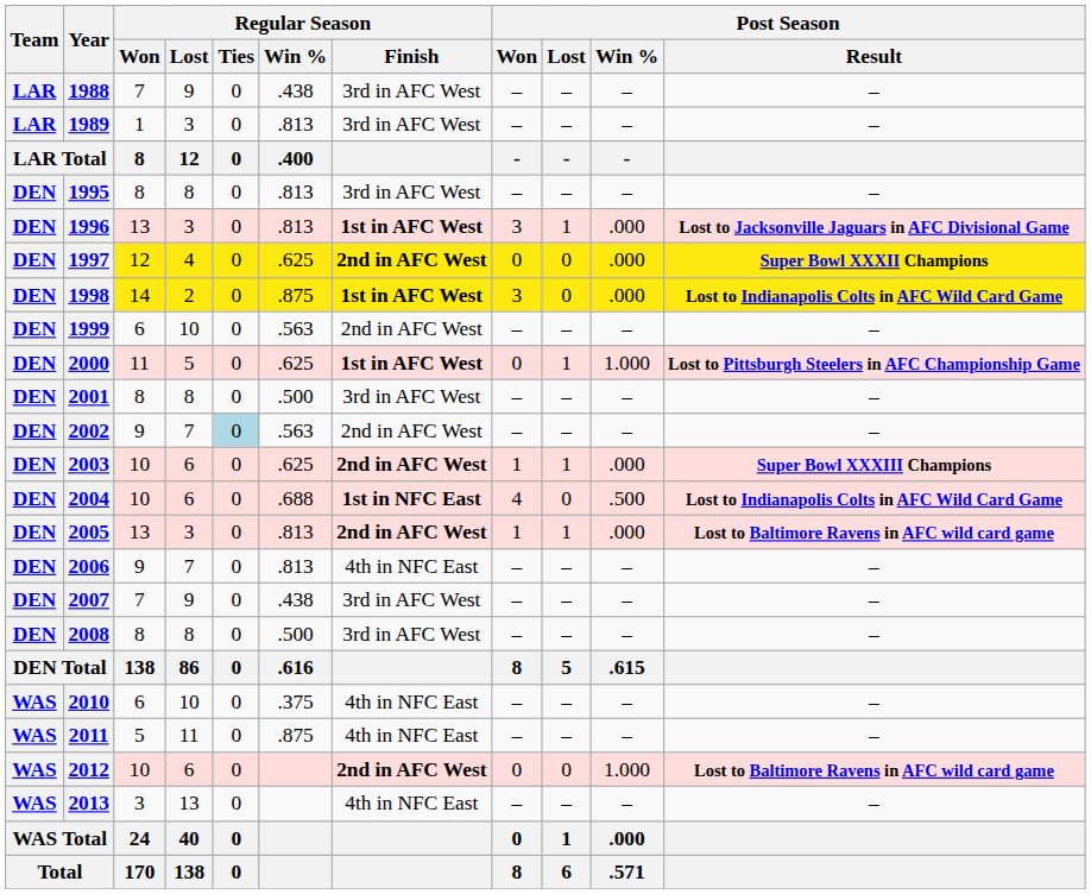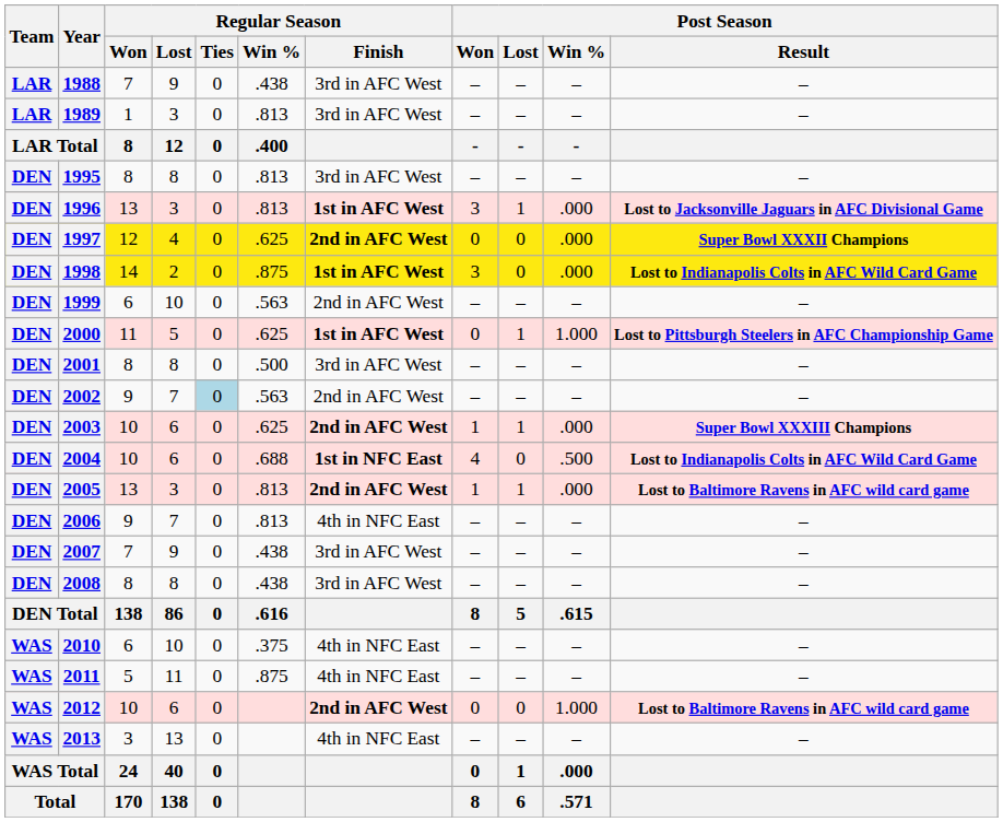 <table class="wikitable" style="font-size: 95%; text-align:center;">
 <tr>
 <th rowspan="2">Team</th>
 <th rowspan="2">Year</th>
 <th colspan="5">Regular Season</th>
 <th colspan="4">Post Season</th>
 </tr>
 <tr>
 <th>Won</th>
 <th>Lost</th>
 <th>Ties</th>
 <th>Win %</th>
 <th>Finish</th>
 <th>Won</th>
 <th>Lost</th>
 <th>Win %</th>
 <th>Result</th>
 </tr>
 <tr>
 <th><a href='#'>LAR</a></th>
 <th><a href='#'>1988</a></th>
 <td>7</td>
 <td>9</td>
 <td>0</td>
 <td>.438</td>
 <td>3rd in AFC West</td>
 <td>–</td>
 <td>–</td>
 <td>–</td>
 <td>–</td>
 </tr>
 <tr>
 <th><a href='#'>LAR</a></th>
 <th><a href='#'>1989</a></th>
 <td>1</td>
 <td>3</td>
 <td>0</td>
 <td>.813</td>
 <td>3rd in AFC West</td>
 <td>–</td>
 <td>–</td>
 <td>–</td>
 <td>–</td>
 </tr>
 <tr>
 <th colspan="2">LAR Total</th>
 <th>8</th>
 <th>12</th>
 <th>0</th>
 <th>.400</th>
 <th></th>
 <th>-</th>
 <th>-</th>
 <th>-</th>
 <th></th>
 </tr>
 <tr>
 <th><a href='#'>DEN</a></th>
 <th><a href='#'>1995</a></th>
 <td>8</td>
 <td>8</td>
 <td>0</td>
 <td>.813</td>
 <td>3rd in AFC West</td>
 <td>–</td>
 <td>–</td>
 <td>–</td>
 <td>–</td>
 </tr>
 <tr ! style="background:#fdd;">
 <th><a href='#'>DEN</a></th>
 <th><a href='#'>1996</a></th>
 <td>13</td>
 <td>3</td>
 <td>0</td>
 <td>.813</td>
 <td><strong>1st in AFC West</strong></td>
 <td>3</td>
 <td>1</td>
 <td>.000</td>
 <td><small><strong>Lost to <a href='#'>Jacksonville Jaguars</a> in <a href='#'>AFC Divisional Game</a></strong></small></td>
 </tr>
 <tr ! style="background:#FDE910;">
 <th><a href='#'>DEN</a></th>
 <th><a href='#'>1997</a></th>
 <td>12</td>
 <td>4</td>
 <td>0</td>
 <td>.625</td>
 <td><strong>2nd in AFC West</strong></td>
 <td>0</td>
 <td>0</td>
 <td>.000</td>
 <td><small><strong><a href='#'>Super Bowl XXXII</a> Champions</strong></small></td>
 </tr>
 <tr ! style="background:#FDE910;">
 <th><a href='#'>DEN</a></th>
 <th><a href='#'>1998</a></th>
 <td>14</td>
 <td>2</td>
 <td>0</td>
 <td>.875</td>
 <td><strong>1st in AFC West</strong></td>
 <td>3</td>
 <td>0</td>
 <td>.000</td>
 <td><small><strong>Lost to <a href='#'>Indianapolis Colts</a> in <a href='#'>AFC Wild Card Game</a></strong></small></td>
 </tr>
 <tr>
 <th><a href='#'>DEN</a></th>
 <th><a href='#'>1999</a></th>
 <td>6</td>
 <td>10</td>
 <td>0</td>
 <td>.563</td>
 <td>2nd in AFC West</td>
 <td>–</td>
 <td>–</td>
 <td>–</td>
 <td>–</td>
 </tr>
 <tr ! style="background:#fdd;">
 <th><a href='#'>DEN</a></th>
 <th><a href='#'>2000</a></th>
 <td>11</td>
 <td>5</td>
 <td>0</td>
 <td>.625</td>
 <td><strong>1st in AFC West</strong></td>
 <td>0</td>
 <td>1</td>
 <td>1.000</td>
 <td><small><strong>Lost to <a href='#'>Pittsburgh Steelers</a> in <a href='#'>AFC Championship Game</a></strong></small></td>
 </tr>
 <tr>
 <th><a href='#'>DEN</a></th>
 <th><a href='#'>2001</a></th>
 <td>8</td>
 <td>8</td>
 <td>0</td>
 <td>.500</td>
 <td>3rd in AFC West</td>
 <td>–</td>
 <td>–</td>
 <td>–</td>
 <td>–</td>
 </tr>
 <tr>
 <th><a href='#'>DEN</a></th>
 <th><a href='#'>2002</a></th>
 <td>9</td>
 <td>7</td>
 <td style="background: lightblue;">0</td>
 <td>.563</td>
 <td>2nd in AFC West</td>
 <td>–</td>
 <td>–</td>
 <td>–</td>
 <td>–</td>
 </tr>
 <tr ! style="background:#fdd;">
 <th><a href='#'>DEN</a></th>
 <th><a href='#'>2003</a></th>
 <td>10</td>
 <td>6</td>
 <td>0</td>
 <td>.625</td>
 <td><strong>2nd in AFC West</strong></td>
 <td>1</td>
 <td>1</td>
 <td>.000</td>
 <td><small><strong><a href='#'>Super Bowl XXXIII</a> Champions</strong></small></td>
 </tr>
 <tr ! style="background:#fdd;">
 <th><a href='#'>DEN</a></th>
 <th><a href='#'>2004</a></th>
 <td>10</td>
 <td>6</td>
 <td>0</td>
 <td>.688</td>
 <td><strong>1st in NFC East</strong></td>
 <td>4</td>
 <td>0</td>
 <td>.500</td>
 <td><small><strong>Lost to <a href='#'>Indianapolis Colts</a> in <a href='#'>AFC Wild Card Game</a></strong></small></td>
 </tr>
 <tr ! style="background:#fdd;">
 <th><a href='#'>DEN</a></th>
 <th><a href='#'>2005</a></th>
 <td>13</td>
 <td>3</td>
 <td>0</td>
 <td>.813</td>
 <td><strong>2nd in AFC West</strong></td>
 <td>1</td>
 <td>1</td>
 <td>.000</td>
 <td><small><strong>Lost to <a href='#'>Baltimore Ravens</a> in <a href='#'>AFC wild card game</a></strong></small></td>
 </tr>
 <tr>
 <th><a href='#'>DEN</a></th>
 <th><a href='#'>2006</a></th>
 <td>9</td>
 <td>7</td>
 <td>0</td>
 <td>.813</td>
 <td>4th in NFC East</td>
 <td>–</td>
 <td>–</td>
 <td>–</td>
 <td>–</td>
 </tr>
 <tr>
 <th><a href='#'>DEN</a></th>
 <th><a href='#'>2007</a></th>
 <td>7</td>
 <td>9</td>
 <td>0</td>
 <td>.438</td>
 <td>3rd in AFC West</td>
 <td>–</td>
 <td>–</td>
 <td>–</td>
 <td>–</td>
 </tr>
 <tr>
 <th><a href='#'>DEN</a></th>
 <th><a href='#'>2008</a></th>
 <td>8</td>
 <td>8</td>
 <td>0</td>
-<td>.500</td>
+<td>.438</td>
 <td>3rd in AFC West</td>
 <td>–</td>
 <td>–</td>
 <td>–</td>
 <td>–</td>
 </tr>
 <tr>
 <th colspan="2">DEN Total</th>
 <th>138</th>
 <th>86</th>
 <th>0</th>
 <th>.616</th>
 <th></th>
 <th>8</th>
 <th>5</th>
 <th>.615</th>
 <th></th>
 </tr>
 <tr>
 <th><a href='#'>WAS</a></th>
 <th><a href='#'>2010</a></th>
 <td>6</td>
 <td>10</td>
 <td>0</td>
 <td>.375</td>
 <td>4th in NFC East</td>
 <td>–</td>
 <td>–</td>
 <td>–</td>
 <td>–</td>
 </tr>
 <tr>
 <th><a href='#'>WAS</a></th>
 <th><a href='#'>2011</a></th>
 <td>5</td>
 <td>11</td>
 <td>0</td>
 <td>.875</td>
 <td>4th in NFC East</td>
 <td>–</td>
 <td>–</td>
 <td>–</td>
 <td>–</td>
 </tr>
 <tr ! style="background:#fdd;">
 <th><a href='#'>WAS</a></th>
 <th><a href='#'>2012</a></th>
 <td>10</td>
 <td>6</td>
 <td>0</td>
 <td></td>
 <td><strong>2nd in AFC West</strong></td>
 <td>0</td>
 <td>0</td>
 <td>1.000</td>
 <td><small><strong>Lost to <a href='#'>Baltimore Ravens</a> in <a href='#'>AFC wild card game</a></strong></small></td>
 </tr>
 <tr>
 <th><a href='#'>WAS</a></th>
 <th><a href='#'>2013</a></th>
 <td>3</td>
 <td>13</td>
 <td>0</td>
 <td></td>
 <td>4th in NFC East</td>
 <td>–</td>
 <td>–</td>
 <td>–</td>
 <td>–</td>
 </tr>
 <tr>
 <th colspan="2">WAS Total</th>
 <th>24</th>
 <th>40</th>
 <th>0</th>
 <th></th>
 <th></th>
 <th>0</th>
 <th>1</th>
 <th>.000</th>
 <th></th>
 </tr>
 <tr>
 <th colspan="2">Total</th>
 <th>170</th>
 <th>138</th>
 <th>0</th>
 <th></th>
 <th></th>
 <th>8</th>
 <th>6</th>
 <th>.571</th>
 <th></th>
 </tr>
 </table>
